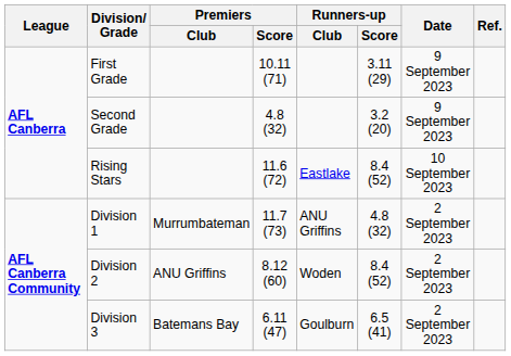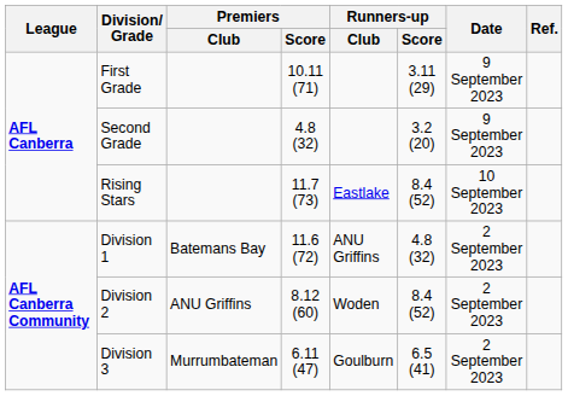 <table class="wikitable" style=text-align:center>
 <tr>
 <th rowspan=2>League</th>
 <th rowspan=2>Division/<br>Grade</th>
 <th colspan=2>Premiers</th>
 <th colspan=2>Runners-up</th>
 <th rowspan=2>Date</th>
 <th rowspan=2>Ref.</th>
 </tr>
 <tr>
 <th>Club</th>
 <th>Score</th>
 <th>Club</th>
 <th>Score</th>
 </tr>
 <tr>
 <td rowspan="3"; align="left"><strong><a href='#'>AFL Canberra</a></strong></td>
 <td align=left>First Grade</td>
 <td align=left></td>
 <td>10.11 (71)</td>
 <td align=left></td>
 <td>3.11 (29)</td>
 <td>9 September 2023</td>
 <td></td>
 </tr>
 <tr>
 <td align=left>Second Grade</td>
 <td align=left></td>
 <td>4.8 (32)</td>
 <td align=left></td>
 <td>3.2 (20)</td>
 <td>9 September 2023</td>
 <td></td>
 </tr>
 <tr>
 <td align=left>Rising Stars</td>
 <td align=left></td>
-<td>11.6 (72)</td>
+<td>11.7 (73)</td>
 <td align=left><a href='#'>Eastlake</a></td>
 <td>8.4 (52)</td>
 <td>10 September 2023</td>
 <td></td>
 </tr>
 <tr>
 <td rowspan="3"; align="left"><strong><a href='#'>AFL Canberra Community</a></strong></td>
 <td align=left>Division 1</td>
-<td align=left>Murrumbateman</td>
-<td>11.7 (73)</td>
+<td align=left>Batemans Bay</td>
+<td>11.6 (72)</td>
 <td align=left>ANU Griffins</td>
 <td>4.8 (32)</td>
 <td>2 September 2023</td>
 <td></td>
 </tr>
 <tr>
 <td align=left>Division 2</td>
 <td align=left>ANU Griffins</td>
 <td>8.12 (60)</td>
 <td align=left>Woden</td>
 <td>8.4 (52)</td>
 <td>2 September 2023</td>
 <td></td>
 </tr>
 <tr>
 <td align=left>Division 3</td>
-<td align=left>Batemans Bay</td>
+<td align=left>Murrumbateman</td>
 <td>6.11 (47)</td>
 <td align=left>Goulburn</td>
 <td>6.5 (41)</td>
 <td>2 September 2023</td>
 <td></td>
 </tr>
 </table>
